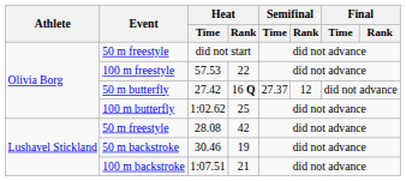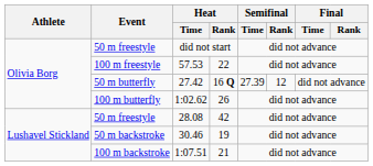 <table class=wikitable style=font-size:90%>
 <tr>
 <th rowspan=2>Athlete</th>
 <th rowspan=2>Event</th>
 <th colspan=2>Heat</th>
 <th colspan=2>Semifinal</th>
 <th colspan=2>Final</th>
 </tr>
 <tr style=font-size:95%>
 <th>Time</th>
 <th>Rank</th>
 <th>Time</th>
 <th>Rank</th>
 <th>Time</th>
 <th>Rank</th>
 </tr>
 <tr align=center>
 <td align=left rowspan=4><a href='#'>Olivia Borg</a></td>
 <td align=left rowspan="1"><a href='#'>50 m freestyle</a></td>
 <td colspan=2>did not start</td>
 <td colspan=4>did not advance</td>
 </tr>
 <tr align=center>
 <td align=left rowspan="1"><a href='#'>100 m freestyle</a></td>
 <td>57.53</td>
 <td>22</td>
 <td colspan=4>did not advance</td>
 </tr>
 <tr align=center>
 <td align=left rowspan="1"><a href='#'>50 m butterfly</a></td>
 <td>27.42</td>
 <td>16 <strong>Q</strong></td>
-<td>27.37</td>
+<td>27.39</td>
 <td>12</td>
 <td colspan=4>did not advance</td>
 </tr>
 <tr align=center>
 <td align=left rowspan="1"><a href='#'>100 m butterfly</a></td>
 <td>1:02.62</td>
-<td>25</td>
+<td>26</td>
 <td colspan=4>did not advance</td>
 </tr>
 <tr align=center>
 <td align=left rowspan=3><a href='#'>Lushavel Stickland</a></td>
 <td align=left rowspan="1"><a href='#'>50 m freestyle</a></td>
 <td>28.08</td>
 <td>42</td>
 <td colspan=4>did not advance</td>
 </tr>
 <tr align=center>
 <td align=left rowspan="1"><a href='#'>50 m backstroke</a></td>
 <td>30.46</td>
 <td>19</td>
 <td colspan=4>did not advance</td>
 </tr>
 <tr align=center>
 <td align=left rowspan="1"><a href='#'>100 m backstroke</a></td>
 <td>1:07.51</td>
 <td>21</td>
 <td colspan=4>did not advance</td>
 </tr>
 </table>
